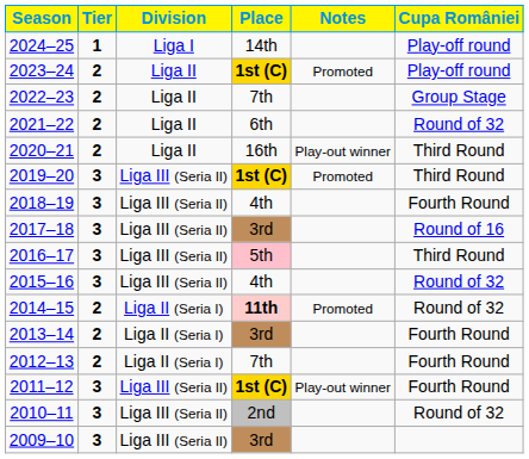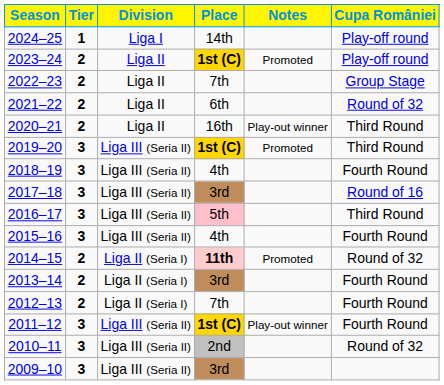 <table class="wikitable" style="text-align:center; font-size:90%">
 <tr>
 <th style="background:#fff500;color:#0193de;border:1px solid #0193de;">Season</th>
 <th style="background:#fff500;color:#0193de;border:1px solid #0193de;">Tier</th>
 <th style="background:#fff500;color:#0193de;border:1px solid #0193de;">Division</th>
 <th style="background:#fff500;color:#0193de;border:1px solid #0193de;">Place</th>
 <th style="background:#fff500;color:#0193de;border:1px solid #0193de;">Notes</th>
 <th style="background:#fff500;color:#0193de;border:1px solid #0193de;">Cupa României</th>
 </tr>
 <tr>
 <td><a href='#'>2024–25</a></td>
 <td><strong>1</strong></td>
 <td><a href='#'>Liga I</a></td>
 <td>14th</td>
 <td></td>
 <td><a href='#'>Play-off round</a></td>
 </tr>
 <tr>
 <td><a href='#'>2023–24</a></td>
 <td><strong>2</strong></td>
 <td><a href='#'>Liga II</a></td>
 <td align=center bgcolor=gold><strong>1st</strong> <strong>(C)</strong></td>
 <td><small>Promoted</small></td>
 <td><a href='#'>Play-off round</a></td>
 </tr>
 <tr>
 <td><a href='#'>2022–23</a></td>
 <td><strong>2</strong></td>
 <td>Liga II</td>
 <td>7th</td>
 <td></td>
 <td><a href='#'>Group Stage</a></td>
 </tr>
 <tr>
 <td><a href='#'>2021–22</a></td>
 <td><strong>2</strong></td>
 <td>Liga II</td>
 <td>6th</td>
 <td></td>
 <td><a href='#'>Round of 32</a></td>
 </tr>
 <tr>
 <td><a href='#'>2020–21</a></td>
 <td><strong>2</strong></td>
 <td>Liga II</td>
 <td>16th</td>
 <td><small>Play-out winner</small></td>
 <td>Third Round</td>
 </tr>
 <tr>
 <td><a href='#'>2019–20</a></td>
 <td><strong>3</strong></td>
 <td><a href='#'>Liga III</a> <small>(Seria II)</small></td>
 <td align=center bgcolor=gold><strong>1st</strong> <strong>(C)</strong></td>
 <td><small>Promoted</small></td>
 <td>Third Round</td>
 </tr>
 <tr>
 <td><a href='#'>2018–19</a></td>
 <td><strong>3</strong></td>
 <td>Liga III <small>(Seria II)</small></td>
 <td>4th</td>
 <td></td>
 <td>Fourth Round</td>
 </tr>
 <tr>
 <td><a href='#'>2017–18</a></td>
 <td><strong>3</strong></td>
 <td>Liga III <small>(Seria II)</small></td>
 <td align=center bgcolor=#BF8D5B>3rd</td>
 <td></td>
 <td><a href='#'>Round of 16</a></td>
 </tr>
 <tr>
 <td><a href='#'>2016–17</a></td>
 <td><strong>3</strong></td>
 <td>Liga III <small>(Seria II)</small></td>
 <td style="background: pink;">5th</td>
 <td></td>
 <td>Third Round</td>
 </tr>
 <tr>
 <td><a href='#'>2015–16</a></td>
 <td><strong>3</strong></td>
 <td>Liga III <small>(Seria II)</small></td>
 <td>4th</td>
 <td></td>
-<td><a href='#'>Round of 32</a></td>
+<td>Fourth Round</td>
 </tr>
 <tr>
 <td><a href='#'>2014–15</a></td>
 <td><strong>2</strong></td>
 <td><a href='#'>Liga II</a> <small>(Seria I)</small></td>
 <td align=center bgcolor=#FFCCCC><strong>11th</strong></td>
 <td><small>Promoted</small></td>
 <td>Round of 32</td>
 </tr>
 <tr>
 <td><a href='#'>2013–14</a></td>
 <td><strong>2</strong></td>
 <td>Liga II <small>(Seria I)</small></td>
 <td align=center bgcolor=#BF8D5B>3rd</td>
 <td></td>
 <td>Fourth Round</td>
 </tr>
 <tr>
 <td><a href='#'>2012–13</a></td>
 <td><strong>2</strong></td>
 <td>Liga II <small>(Seria I)</small></td>
 <td>7th</td>
 <td></td>
 <td>Fourth Round</td>
 </tr>
 <tr>
 <td><a href='#'>2011–12</a></td>
 <td><strong>3</strong></td>
 <td><a href='#'>Liga III</a> <small>(Seria II)</small></td>
 <td align=center bgcolor=gold><strong>1st</strong> <strong>(C)</strong></td>
 <td><small>Play-out winner</small></td>
 <td>Fourth Round</td>
 </tr>
 <tr>
 <td><a href='#'>2010–11</a></td>
 <td><strong>3</strong></td>
 <td>Liga III <small>(Seria II)</small></td>
 <td align=center bgcolor=silver>2nd</td>
 <td></td>
 <td>Round of 32</td>
 </tr>
 <tr>
 <td><a href='#'>2009–10</a></td>
 <td><strong>3</strong></td>
 <td>Liga III <small>(Seria II)</small></td>
 <td align=center bgcolor=#BF8D5B>3rd</td>
 <td></td>
 <td></td>
 </tr>
 </table>
